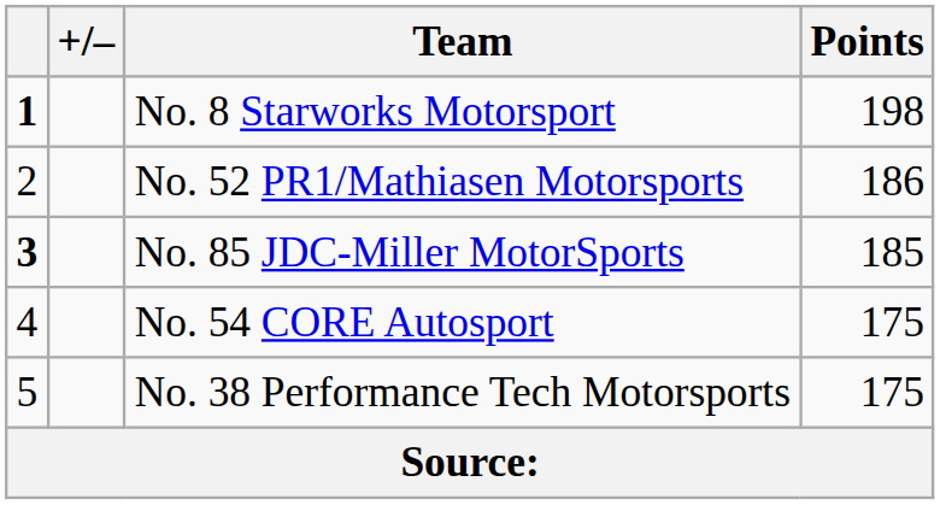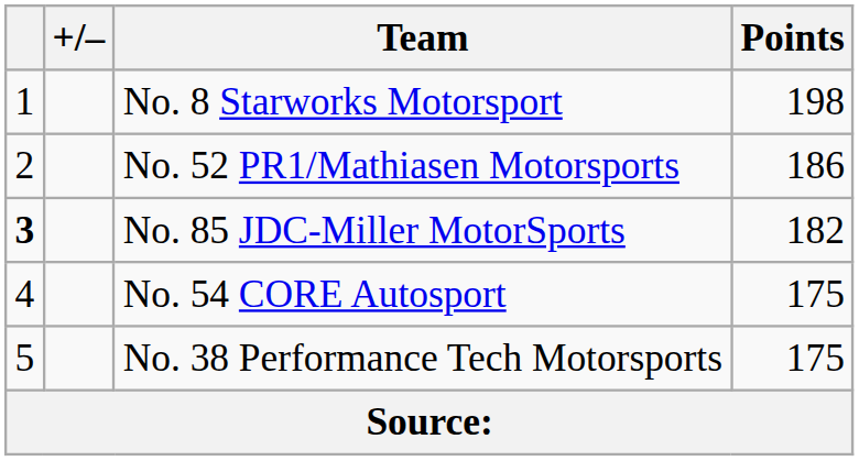 <table class="wikitable" style="font-size: 95%;">
 <tr>
 <th scope="col"></th>
 <th scope="col">+/–</th>
 <th scope="col">Team</th>
 <th scope="col">Points</th>
 </tr>
 <tr>
-<td align=center><strong>1</strong></td>
+<td align=center>1</td>
 <td align="left"></td>
 <td> No. 8 <a href='#'>Starworks Motorsport</a></td>
 <td align=right>198</td>
 </tr>
 <tr>
 <td align=center>2</td>
 <td align="left"></td>
 <td> No. 52 <a href='#'>PR1/Mathiasen Motorsports</a></td>
 <td align=right>186</td>
 </tr>
 <tr>
 <td align=center><strong>3</strong></td>
 <td align="left"></td>
 <td> No. 85 <a href='#'>JDC-Miller MotorSports</a></td>
-<td align=right>185</td>
+<td align=right>182</td>
 </tr>
 <tr>
 <td align=center>4</td>
 <td align="left"></td>
 <td> No. 54 <a href='#'>CORE Autosport</a></td>
 <td align=right>175</td>
 </tr>
 <tr>
 <td align=center>5</td>
 <td align="left"></td>
 <td> No. 38 Performance Tech Motorsports</td>
 <td align=right>175</td>
 </tr>
 <tr>
 <th colspan=5>Source:</th>
 </tr>
 </table>
